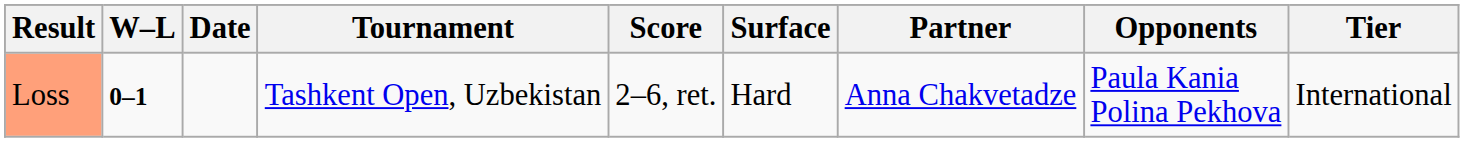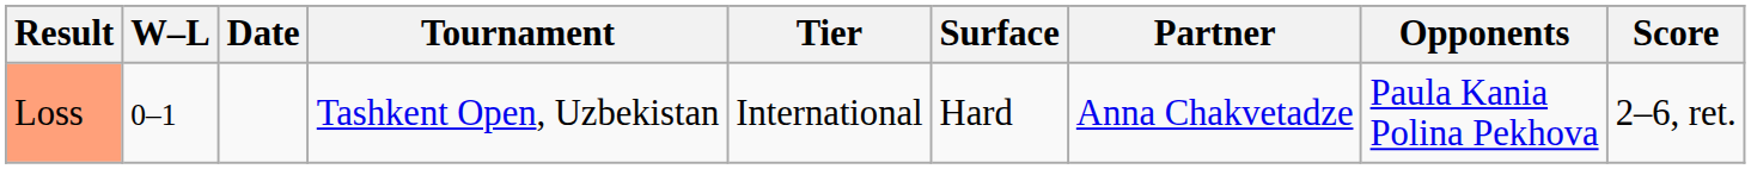 <table class=wikitable>
 <tr>
 <th>Result</th>
 <th class="unsortable">W–L</th>
 <th>Date</th>
 <th>Tournament</th>
-<th class="unsortable">Score</th>
+<th>Tier</th>
 <th>Surface</th>
 <th>Partner</th>
 <th>Opponents</th>
-<th>Tier</th>
+<th class="unsortable">Score</th>
 </tr>
 <tr>
 <td bgcolor=FFA07A>Loss</td>
-<td><strong><small>0–1</small></strong></td>
+<td><small>0–1</small></td>
 <td><a href='#'></a></td>
 <td><a href='#'>Tashkent Open</a>, Uzbekistan</td>
-<td>2–6, ret.</td>
+<td>International</td>
 <td>Hard</td>
 <td> <a href='#'>Anna Chakvetadze</a></td>
 <td> <a href='#'>Paula Kania</a> <br>  <a href='#'>Polina Pekhova</a></td>
-<td>International</td>
+<td>2–6, ret.</td>
 </tr>
 </table>
